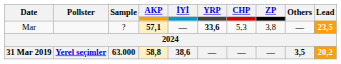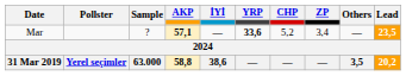 <table class="wikitable mw-collapsible" style="text-align:center; font-size:85%; line-height:14px;">
 <tr>
 <th rowspan="2">Date</th>
 <th rowspan="2">Pollster</th>
 <th rowspan="2">Sample</th>
 <th style="width:3em;"><a href='#'>AKP</a></th>
 <th style="width:3em;"><a href='#'>İYİ</a></th>
 <th style="width:3em;"><a href='#'>YRP</a></th>
 <th style="width:3em;"><a href='#'>CHP</a></th>
 <th style="width:3em;"><a href='#'>ZP</a></th>
 <th rowspan="2">Others</th>
 <th rowspan="2">Lead</th>
 </tr>
 <tr>
 <th style="background:#fda000;"></th>
 <th style="background:#0099cc;"></th>
 <th style="background:#414042;"></th>
 <th style="background:#d40000;"></th>
 <th style="background:#000000;"></th>
 </tr>
 <tr>
 <td>Mar</td>
 <td></td>
 <td>?</td>
 <td style="background:#FFF1C4"><strong>57,1</strong></td>
 <td>—</td>
 <td><strong>33,6</strong></td>
-<td>5,3</td>
-<td>3,8</td>
+<td>5,2</td>
+<td>3,4</td>
 <td>—</td>
 <th style="background:#fda000; color:white;">23,5</th>
 </tr>
 <tr>
 <th colspan="10">2024</th>
 </tr>
 <tr>
 <th>31 Mar 2019</th>
 <th><a href='#'>Yerel seçimler</a></th>
 <th>63.000</th>
 <th style="background:#FFF1C4">58,8</th>
 <th>38,6</th>
 <th>—</th>
 <th>—</th>
 <th>—</th>
 <th>3,5</th>
 <th style="background:#fda000; color:white;">20,2</th>
 </tr>
 </table>
